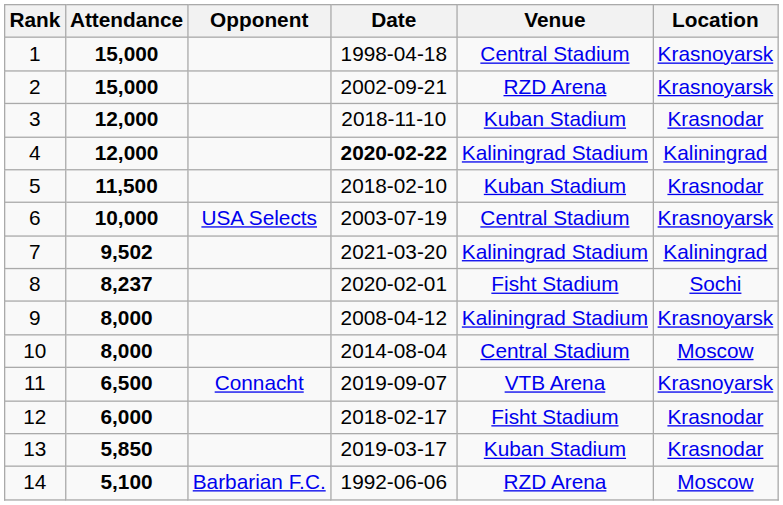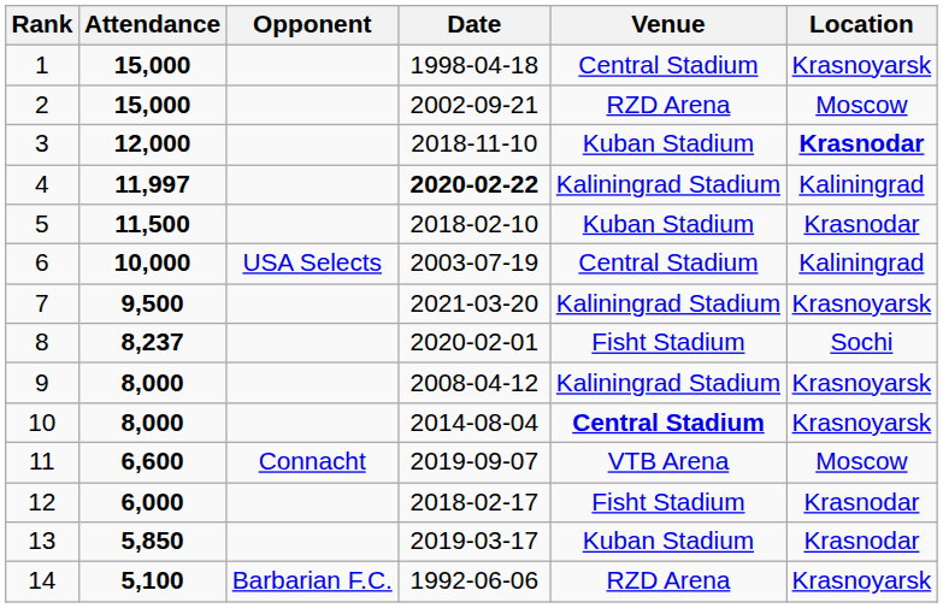 <table class="wikitable sortable" style="text-align: center;">
 <tr>
 <th>Rank</th>
 <th>Attendance</th>
 <th>Opponent</th>
 <th width=90>Date</th>
 <th>Venue</th>
 <th>Location</th>
 </tr>
 <tr>
 <td>1</td>
 <td><strong>15,000</strong></td>
 <td></td>
 <td>1998-04-18</td>
 <td><a href='#'>Central Stadium</a></td>
 <td><a href='#'>Krasnoyarsk</a></td>
 </tr>
 <tr>
 <td>2</td>
 <td><strong>15,000</strong></td>
 <td></td>
 <td>2002-09-21</td>
 <td><a href='#'>RZD Arena</a></td>
-<td><a href='#'>Krasnoyarsk</a></td>
+<td><a href='#'>Moscow</a></td>
 </tr>
 <tr>
 <td>3</td>
 <td><strong>12,000</strong></td>
 <td></td>
 <td>2018-11-10</td>
 <td><a href='#'>Kuban Stadium</a></td>
-<td><a href='#'>Krasnodar</a></td>
+<td><strong><a href='#'>Krasnodar</a></strong></td>
 </tr>
 <tr>
 <td>4</td>
-<td><strong>12,000</strong></td>
+<td><strong>11,997</strong></td>
 <td></td>
 <td><strong>2020-02-22</strong></td>
 <td><a href='#'>Kaliningrad Stadium</a></td>
 <td><a href='#'>Kaliningrad</a></td>
 </tr>
 <tr>
 <td>5</td>
 <td><strong>11,500</strong></td>
 <td></td>
 <td>2018-02-10</td>
 <td><a href='#'>Kuban Stadium</a></td>
 <td><a href='#'>Krasnodar</a></td>
 </tr>
 <tr>
 <td>6</td>
 <td><strong>10,000</strong></td>
 <td> <a href='#'>USA Selects</a></td>
 <td>2003-07-19</td>
 <td><a href='#'>Central Stadium</a></td>
-<td><a href='#'>Krasnoyarsk</a></td>
+<td><a href='#'>Kaliningrad</a></td>
 </tr>
 <tr>
 <td>7</td>
-<td><strong>9,502</strong></td>
+<td><strong>9,500</strong></td>
 <td></td>
 <td>2021-03-20</td>
 <td><a href='#'>Kaliningrad Stadium</a></td>
-<td><a href='#'>Kaliningrad</a></td>
+<td><a href='#'>Krasnoyarsk</a></td>
 </tr>
 <tr>
 <td>8</td>
 <td><strong>8,237</strong></td>
 <td></td>
 <td>2020-02-01</td>
 <td><a href='#'>Fisht Stadium</a></td>
 <td><a href='#'>Sochi</a></td>
 </tr>
 <tr>
 <td>9</td>
 <td><strong>8,000</strong></td>
 <td></td>
 <td>2008-04-12</td>
 <td><a href='#'>Kaliningrad Stadium</a></td>
 <td><a href='#'>Krasnoyarsk</a></td>
 </tr>
 <tr>
 <td>10</td>
 <td><strong>8,000</strong></td>
 <td></td>
 <td>2014-08-04</td>
-<td><a href='#'>Central Stadium</a></td>
-<td><a href='#'>Moscow</a></td>
+<td><strong><a href='#'>Central Stadium</a></strong></td>
+<td><a href='#'>Krasnoyarsk</a></td>
 </tr>
 <tr>
 <td>11</td>
-<td><strong>6,500</strong></td>
+<td><strong>6,600</strong></td>
 <td> <a href='#'>Connacht</a></td>
 <td>2019-09-07</td>
 <td><a href='#'>VTB Arena</a></td>
-<td><a href='#'>Krasnoyarsk</a></td>
+<td><a href='#'>Moscow</a></td>
 </tr>
 <tr>
 <td>12</td>
 <td><strong>6,000</strong></td>
 <td></td>
 <td>2018-02-17</td>
 <td><a href='#'>Fisht Stadium</a></td>
 <td><a href='#'>Krasnodar</a></td>
 </tr>
 <tr>
 <td>13</td>
 <td><strong>5,850</strong></td>
 <td></td>
 <td>2019-03-17</td>
 <td><a href='#'>Kuban Stadium</a></td>
 <td><a href='#'>Krasnodar</a></td>
 </tr>
 <tr>
 <td>14</td>
 <td><strong>5,100</strong></td>
 <td><a href='#'>Barbarian F.C.</a></td>
 <td>1992-06-06</td>
 <td><a href='#'>RZD Arena</a></td>
-<td><a href='#'>Moscow</a></td>
+<td><a href='#'>Krasnoyarsk</a></td>
 </tr>
 </table>
